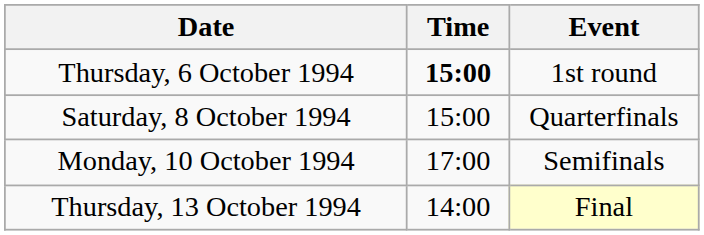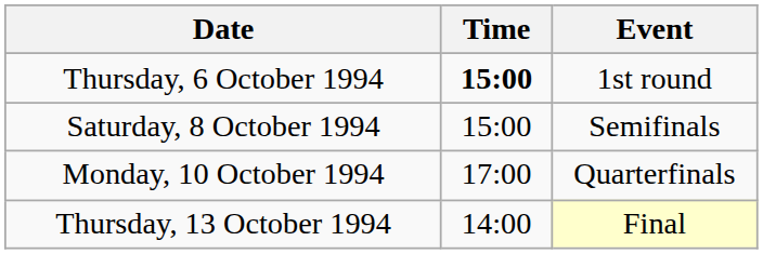 <table class = "wikitable" style="text-align:center;">
 <tr>
 <th width=220>Date</th>
 <th width=50>Time</th>
 <th width=100>Event</th>
 </tr>
 <tr>
 <td>Thursday, 6 October 1994</td>
 <td><strong>15:00</strong></td>
 <td>1st round</td>
 </tr>
 <tr>
 <td>Saturday, 8 October 1994</td>
 <td>15:00</td>
-<td>Quarterfinals</td>
+<td>Semifinals</td>
 </tr>
 <tr>
 <td>Monday, 10 October 1994</td>
 <td>17:00</td>
-<td>Semifinals</td>
+<td>Quarterfinals</td>
 </tr>
 <tr>
 <td>Thursday, 13 October 1994</td>
 <td>14:00</td>
 <td bgcolor=ffffcc>Final</td>
 </tr>
 </table>
